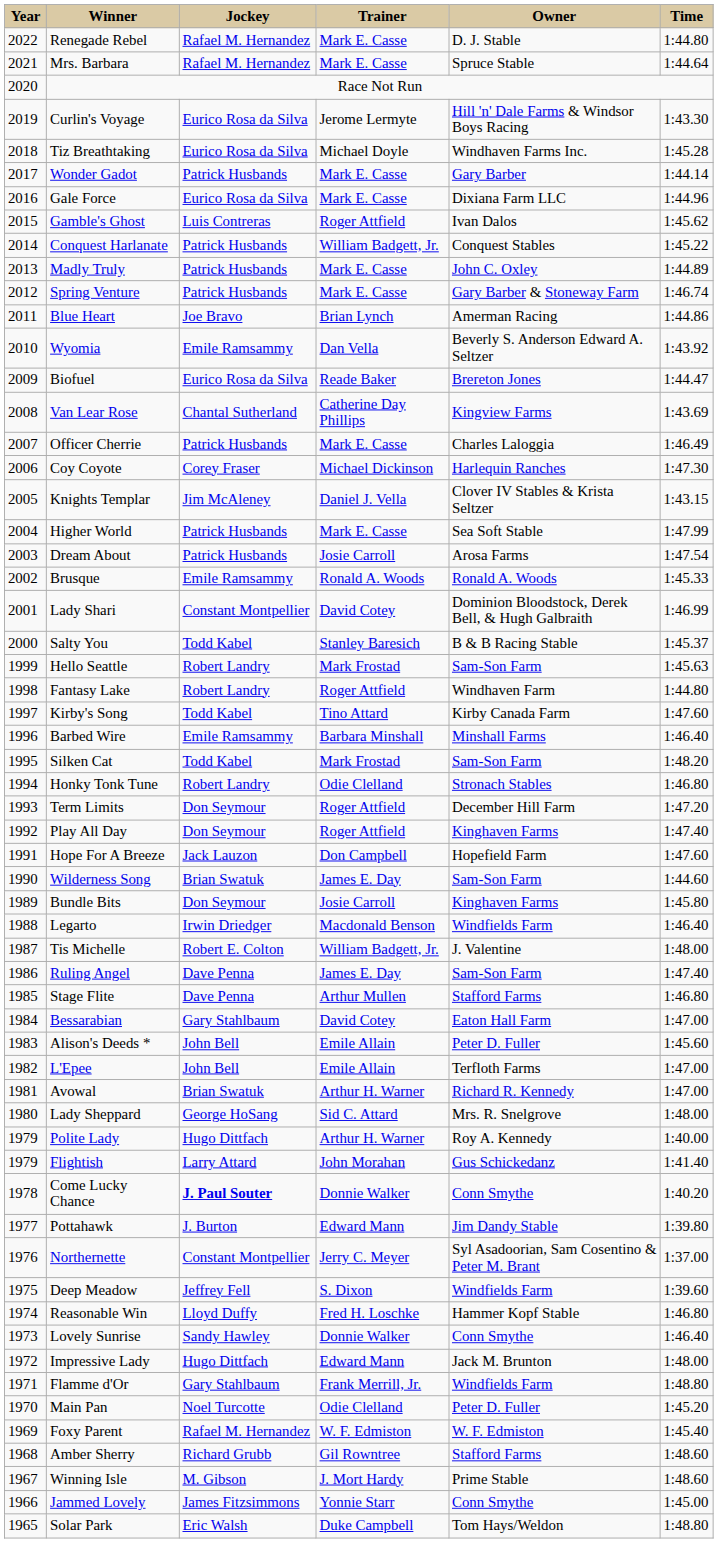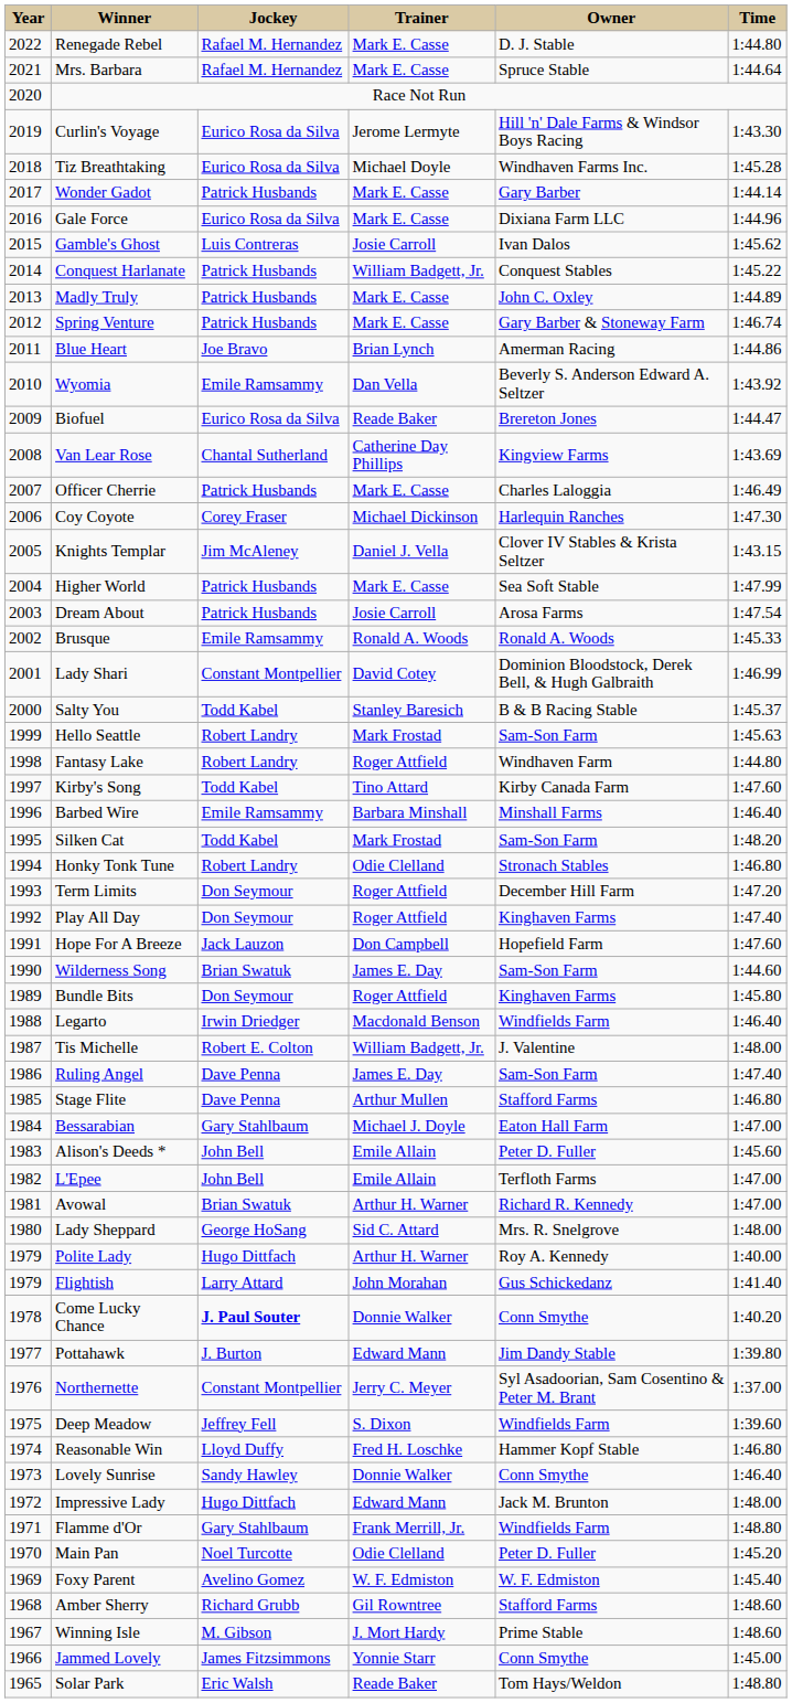 <table class="wikitable sortable">
 <tr>
 <th style="background-color:#DACAA5; width:38px">Year <br></th>
 <th style="background-color:#DACAA5; width:135px">Winner <br></th>
 <th style="background-color:#DACAA5; width:140px">Jockey <br></th>
 <th style="background-color:#DACAA5; width:135px">Trainer <br></th>
 <th style="background-color:#DACAA5; width:220px">Owner <br></th>
 <th style="background-color:#DACAA5; width:50px">Time</th>
 </tr>
 <tr>
 <td>2022</td>
 <td>Renegade Rebel</td>
 <td><a href='#'>Rafael M. Hernandez</a></td>
 <td><a href='#'>Mark E. Casse</a></td>
 <td>D. J. Stable</td>
 <td>1:44.80</td>
 </tr>
 <tr>
 <td>2021</td>
 <td>Mrs. Barbara</td>
 <td><a href='#'>Rafael M. Hernandez</a></td>
 <td><a href='#'>Mark E. Casse</a></td>
 <td>Spruce Stable</td>
 <td>1:44.64</td>
 </tr>
 <tr>
 <td>2020</td>
 <td align=center colspan="5">Race Not Run</td>
 </tr>
 <tr>
 <td>2019</td>
 <td>Curlin's Voyage</td>
 <td><a href='#'>Eurico Rosa da Silva</a></td>
 <td>Jerome Lermyte</td>
 <td><a href='#'>Hill 'n' Dale Farms</a> & Windsor Boys Racing</td>
 <td>1:43.30</td>
 </tr>
 <tr>
 <td>2018</td>
 <td>Tiz Breathtaking</td>
 <td><a href='#'>Eurico Rosa da Silva</a></td>
 <td>Michael Doyle</td>
 <td>Windhaven Farms Inc.</td>
 <td>1:45.28</td>
 </tr>
 <tr>
 <td>2017</td>
 <td><a href='#'>Wonder Gadot</a></td>
 <td><a href='#'>Patrick Husbands</a></td>
 <td><a href='#'>Mark E. Casse</a></td>
 <td><a href='#'>Gary Barber</a></td>
 <td>1:44.14</td>
 </tr>
 <tr>
 <td>2016</td>
 <td>Gale Force</td>
 <td><a href='#'>Eurico Rosa da Silva</a></td>
 <td><a href='#'>Mark E. Casse</a></td>
 <td>Dixiana Farm LLC</td>
 <td>1:44.96</td>
 </tr>
 <tr>
 <td>2015</td>
 <td><a href='#'>Gamble's Ghost</a></td>
 <td><a href='#'>Luis Contreras</a></td>
-<td><a href='#'>Roger Attfield</a></td>
+<td><a href='#'>Josie Carroll</a></td>
 <td>Ivan Dalos</td>
 <td>1:45.62</td>
 </tr>
 <tr>
 <td>2014</td>
 <td><a href='#'>Conquest Harlanate</a></td>
 <td><a href='#'>Patrick Husbands</a></td>
 <td><a href='#'>William Badgett, Jr.</a></td>
 <td>Conquest Stables</td>
 <td>1:45.22</td>
 </tr>
 <tr>
 <td>2013</td>
 <td><a href='#'>Madly Truly</a></td>
 <td><a href='#'>Patrick Husbands</a></td>
 <td><a href='#'>Mark E. Casse</a></td>
 <td><a href='#'>John C. Oxley</a></td>
 <td>1:44.89</td>
 </tr>
 <tr>
 <td>2012</td>
 <td><a href='#'>Spring Venture</a></td>
 <td><a href='#'>Patrick Husbands</a></td>
 <td><a href='#'>Mark E. Casse</a></td>
 <td><a href='#'>Gary Barber</a> & <a href='#'>Stoneway Farm</a></td>
 <td>1:46.74</td>
 </tr>
 <tr>
 <td>2011</td>
 <td><a href='#'>Blue Heart</a></td>
 <td><a href='#'>Joe Bravo</a></td>
 <td><a href='#'>Brian Lynch</a></td>
 <td>Amerman Racing</td>
 <td>1:44.86</td>
 </tr>
 <tr>
 <td>2010</td>
 <td><a href='#'>Wyomia</a></td>
 <td><a href='#'>Emile Ramsammy</a></td>
 <td><a href='#'>Dan Vella</a></td>
 <td>Beverly S. Anderson Edward A. Seltzer</td>
 <td>1:43.92</td>
 </tr>
 <tr>
 <td>2009</td>
 <td>Biofuel</td>
 <td><a href='#'>Eurico Rosa da Silva</a></td>
 <td><a href='#'>Reade Baker</a></td>
 <td><a href='#'>Brereton Jones</a></td>
 <td>1:44.47</td>
 </tr>
 <tr>
 <td>2008</td>
 <td><a href='#'>Van Lear Rose</a></td>
 <td><a href='#'>Chantal Sutherland</a></td>
 <td><a href='#'>Catherine Day Phillips</a></td>
 <td><a href='#'>Kingview Farms</a></td>
 <td>1:43.69</td>
 </tr>
 <tr>
 <td>2007</td>
 <td>Officer Cherrie</td>
 <td><a href='#'>Patrick Husbands</a></td>
 <td><a href='#'>Mark E. Casse</a></td>
 <td>Charles Laloggia</td>
 <td>1:46.49</td>
 </tr>
 <tr>
 <td>2006</td>
 <td>Coy Coyote</td>
 <td><a href='#'>Corey Fraser</a></td>
 <td><a href='#'>Michael Dickinson</a></td>
 <td><a href='#'>Harlequin Ranches</a></td>
 <td>1:47.30</td>
 </tr>
 <tr>
 <td>2005</td>
 <td>Knights Templar</td>
 <td><a href='#'>Jim McAleney</a></td>
 <td><a href='#'>Daniel J. Vella</a></td>
 <td>Clover IV Stables & Krista Seltzer</td>
 <td>1:43.15</td>
 </tr>
 <tr>
 <td>2004</td>
 <td>Higher World</td>
 <td><a href='#'>Patrick Husbands</a></td>
 <td><a href='#'>Mark E. Casse</a></td>
 <td>Sea Soft Stable</td>
 <td>1:47.99</td>
 </tr>
 <tr>
 <td>2003</td>
 <td>Dream About</td>
 <td><a href='#'>Patrick Husbands</a></td>
 <td><a href='#'>Josie Carroll</a></td>
 <td>Arosa Farms</td>
 <td>1:47.54</td>
 </tr>
 <tr>
 <td>2002</td>
 <td>Brusque</td>
 <td><a href='#'>Emile Ramsammy</a></td>
 <td><a href='#'>Ronald A. Woods</a></td>
 <td><a href='#'>Ronald A. Woods</a></td>
 <td>1:45.33</td>
 </tr>
 <tr>
 <td>2001</td>
 <td>Lady Shari</td>
 <td><a href='#'>Constant Montpellier</a></td>
 <td><a href='#'>David Cotey</a></td>
 <td>Dominion Bloodstock, Derek Bell, & Hugh Galbraith</td>
 <td>1:46.99</td>
 </tr>
 <tr>
 <td>2000</td>
 <td>Salty You</td>
 <td><a href='#'>Todd Kabel</a></td>
 <td><a href='#'>Stanley Baresich</a></td>
 <td>B & B Racing Stable</td>
 <td>1:45.37</td>
 </tr>
 <tr>
 <td>1999</td>
 <td>Hello Seattle</td>
 <td><a href='#'>Robert Landry</a></td>
 <td><a href='#'>Mark Frostad</a></td>
 <td><a href='#'>Sam-Son Farm</a></td>
 <td>1:45.63</td>
 </tr>
 <tr>
 <td>1998</td>
 <td>Fantasy Lake</td>
 <td><a href='#'>Robert Landry</a></td>
 <td><a href='#'>Roger Attfield</a></td>
 <td>Windhaven Farm</td>
 <td>1:44.80</td>
 </tr>
 <tr>
 <td>1997</td>
 <td>Kirby's Song</td>
 <td><a href='#'>Todd Kabel</a></td>
 <td><a href='#'>Tino Attard</a></td>
 <td>Kirby Canada Farm</td>
 <td>1:47.60</td>
 </tr>
 <tr>
 <td>1996</td>
 <td>Barbed Wire</td>
 <td><a href='#'>Emile Ramsammy</a></td>
 <td><a href='#'>Barbara Minshall</a></td>
 <td><a href='#'>Minshall Farms</a></td>
 <td>1:46.40</td>
 </tr>
 <tr>
 <td>1995</td>
 <td>Silken Cat</td>
 <td><a href='#'>Todd Kabel</a></td>
 <td><a href='#'>Mark Frostad</a></td>
 <td><a href='#'>Sam-Son Farm</a></td>
 <td>1:48.20</td>
 </tr>
 <tr>
 <td>1994</td>
 <td>Honky Tonk Tune</td>
 <td><a href='#'>Robert Landry</a></td>
 <td><a href='#'>Odie Clelland</a></td>
 <td><a href='#'>Stronach Stables</a></td>
 <td>1:46.80</td>
 </tr>
 <tr>
 <td>1993</td>
 <td>Term Limits</td>
 <td><a href='#'>Don Seymour</a></td>
 <td><a href='#'>Roger Attfield</a></td>
 <td>December Hill Farm</td>
 <td>1:47.20</td>
 </tr>
 <tr>
 <td>1992</td>
 <td>Play All Day</td>
 <td><a href='#'>Don Seymour</a></td>
 <td><a href='#'>Roger Attfield</a></td>
 <td><a href='#'>Kinghaven Farms</a></td>
 <td>1:47.40</td>
 </tr>
 <tr>
 <td>1991</td>
 <td>Hope For A Breeze</td>
 <td><a href='#'>Jack Lauzon</a></td>
 <td><a href='#'>Don Campbell</a></td>
 <td>Hopefield Farm</td>
 <td>1:47.60</td>
 </tr>
 <tr>
 <td>1990</td>
 <td><a href='#'>Wilderness Song</a></td>
 <td><a href='#'>Brian Swatuk</a></td>
 <td><a href='#'>James E. Day</a></td>
 <td><a href='#'>Sam-Son Farm</a></td>
 <td>1:44.60</td>
 </tr>
 <tr>
 <td>1989</td>
 <td>Bundle Bits</td>
 <td><a href='#'>Don Seymour</a></td>
-<td><a href='#'>Josie Carroll</a></td>
+<td><a href='#'>Roger Attfield</a></td>
 <td><a href='#'>Kinghaven Farms</a></td>
 <td>1:45.80</td>
 </tr>
 <tr>
 <td>1988</td>
 <td>Legarto</td>
 <td><a href='#'>Irwin Driedger</a></td>
 <td><a href='#'>Macdonald Benson</a></td>
 <td><a href='#'>Windfields Farm</a></td>
 <td>1:46.40</td>
 </tr>
 <tr>
 <td>1987</td>
 <td>Tis Michelle</td>
 <td><a href='#'>Robert E. Colton</a></td>
 <td><a href='#'>William Badgett, Jr.</a></td>
 <td>J. Valentine</td>
 <td>1:48.00</td>
 </tr>
 <tr>
 <td>1986</td>
 <td><a href='#'>Ruling Angel</a></td>
 <td><a href='#'>Dave Penna</a></td>
 <td><a href='#'>James E. Day</a></td>
 <td><a href='#'>Sam-Son Farm</a></td>
 <td>1:47.40</td>
 </tr>
 <tr>
 <td>1985</td>
 <td>Stage Flite</td>
 <td><a href='#'>Dave Penna</a></td>
 <td><a href='#'>Arthur Mullen</a></td>
 <td><a href='#'>Stafford Farms</a></td>
 <td>1:46.80</td>
 </tr>
 <tr>
 <td>1984</td>
 <td><a href='#'>Bessarabian</a></td>
 <td><a href='#'>Gary Stahlbaum</a></td>
-<td><a href='#'>David Cotey</a></td>
+<td><a href='#'>Michael J. Doyle</a></td>
 <td><a href='#'>Eaton Hall Farm</a></td>
 <td>1:47.00</td>
 </tr>
 <tr>
 <td>1983</td>
 <td>Alison's Deeds *</td>
 <td><a href='#'>John Bell</a></td>
 <td><a href='#'>Emile Allain</a></td>
 <td><a href='#'>Peter D. Fuller</a></td>
 <td>1:45.60</td>
 </tr>
 <tr>
 <td>1982</td>
 <td><a href='#'>L'Epee</a></td>
 <td><a href='#'>John Bell</a></td>
 <td><a href='#'>Emile Allain</a></td>
 <td>Terfloth Farms</td>
 <td>1:47.00</td>
 </tr>
 <tr>
 <td>1981</td>
 <td>Avowal</td>
 <td><a href='#'>Brian Swatuk</a></td>
 <td><a href='#'>Arthur H. Warner</a></td>
 <td><a href='#'>Richard R. Kennedy</a></td>
 <td>1:47.00</td>
 </tr>
 <tr>
 <td>1980</td>
 <td>Lady Sheppard</td>
 <td><a href='#'>George HoSang</a></td>
 <td><a href='#'>Sid C. Attard</a></td>
 <td>Mrs. R. Snelgrove</td>
 <td>1:48.00</td>
 </tr>
 <tr>
 <td>1979</td>
 <td><a href='#'>Polite Lady</a></td>
 <td><a href='#'>Hugo Dittfach</a></td>
 <td><a href='#'>Arthur H. Warner</a></td>
 <td>Roy A. Kennedy</td>
 <td>1:40.00</td>
 </tr>
 <tr>
 <td>1979</td>
 <td><a href='#'>Flightish</a></td>
 <td><a href='#'>Larry Attard</a></td>
 <td><a href='#'>John Morahan</a></td>
 <td><a href='#'>Gus Schickedanz</a></td>
 <td>1:41.40</td>
 </tr>
 <tr>
 <td>1978</td>
 <td>Come Lucky Chance</td>
 <td><strong><a href='#'>J. Paul Souter</a></strong></td>
 <td><a href='#'>Donnie Walker</a></td>
 <td><a href='#'>Conn Smythe</a></td>
 <td>1:40.20</td>
 </tr>
 <tr>
 <td>1977</td>
 <td>Pottahawk</td>
 <td><a href='#'>J. Burton</a></td>
 <td><a href='#'>Edward Mann</a></td>
 <td><a href='#'>Jim Dandy Stable</a></td>
 <td>1:39.80</td>
 </tr>
 <tr>
 <td>1976</td>
 <td><a href='#'>Northernette</a></td>
 <td><a href='#'>Constant Montpellier</a></td>
 <td><a href='#'>Jerry C. Meyer</a></td>
 <td>Syl Asadoorian, Sam Cosentino & <a href='#'>Peter M. Brant</a></td>
 <td>1:37.00</td>
 </tr>
 <tr>
 <td>1975</td>
 <td>Deep Meadow</td>
 <td><a href='#'>Jeffrey Fell</a></td>
 <td><a href='#'>S. Dixon</a></td>
 <td><a href='#'>Windfields Farm</a></td>
 <td>1:39.60</td>
 </tr>
 <tr>
 <td>1974</td>
 <td>Reasonable Win</td>
 <td><a href='#'>Lloyd Duffy</a></td>
 <td><a href='#'>Fred H. Loschke</a></td>
 <td>Hammer Kopf Stable</td>
 <td>1:46.80</td>
 </tr>
 <tr>
 <td>1973</td>
 <td>Lovely Sunrise</td>
 <td><a href='#'>Sandy Hawley</a></td>
 <td><a href='#'>Donnie Walker</a></td>
 <td><a href='#'>Conn Smythe</a></td>
 <td>1:46.40</td>
 </tr>
 <tr>
 <td>1972</td>
 <td>Impressive Lady</td>
 <td><a href='#'>Hugo Dittfach</a></td>
 <td><a href='#'>Edward Mann</a></td>
 <td>Jack M. Brunton</td>
 <td>1:48.00</td>
 </tr>
 <tr>
 <td>1971</td>
 <td>Flamme d'Or</td>
 <td><a href='#'>Gary Stahlbaum</a></td>
 <td><a href='#'>Frank Merrill, Jr.</a></td>
 <td><a href='#'>Windfields Farm</a></td>
 <td>1:48.80</td>
 </tr>
 <tr>
 <td>1970</td>
 <td>Main Pan</td>
 <td><a href='#'>Noel Turcotte</a></td>
 <td><a href='#'>Odie Clelland</a></td>
 <td><a href='#'>Peter D. Fuller</a></td>
 <td>1:45.20</td>
 </tr>
 <tr>
 <td>1969</td>
 <td>Foxy Parent</td>
-<td><a href='#'>Rafael M. Hernandez</a></td>
+<td><a href='#'>Avelino Gomez</a></td>
 <td><a href='#'>W. F. Edmiston</a></td>
 <td><a href='#'>W. F. Edmiston</a></td>
 <td>1:45.40</td>
 </tr>
 <tr>
 <td>1968</td>
 <td>Amber Sherry</td>
 <td><a href='#'>Richard Grubb</a></td>
 <td><a href='#'>Gil Rowntree</a></td>
 <td><a href='#'>Stafford Farms</a></td>
 <td>1:48.60</td>
 </tr>
 <tr>
 <td>1967</td>
 <td>Winning Isle</td>
 <td><a href='#'>M. Gibson</a></td>
 <td><a href='#'>J. Mort Hardy</a></td>
 <td>Prime Stable</td>
 <td>1:48.60</td>
 </tr>
 <tr>
 <td>1966</td>
 <td><a href='#'>Jammed Lovely</a></td>
 <td><a href='#'>James Fitzsimmons</a></td>
 <td><a href='#'>Yonnie Starr</a></td>
 <td><a href='#'>Conn Smythe</a></td>
 <td>1:45.00</td>
 </tr>
 <tr>
 <td>1965</td>
 <td>Solar Park</td>
 <td><a href='#'>Eric Walsh</a></td>
-<td><a href='#'>Duke Campbell</a></td>
+<td><a href='#'>Reade Baker</a></td>
 <td>Tom Hays/Weldon</td>
 <td>1:48.80</td>
 </tr>
 </table>
